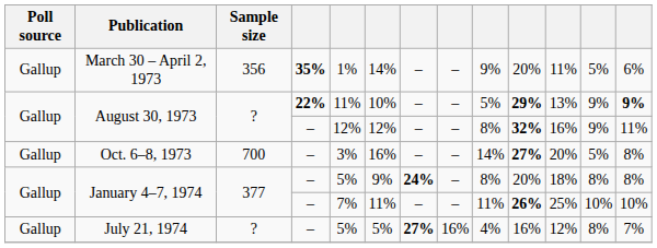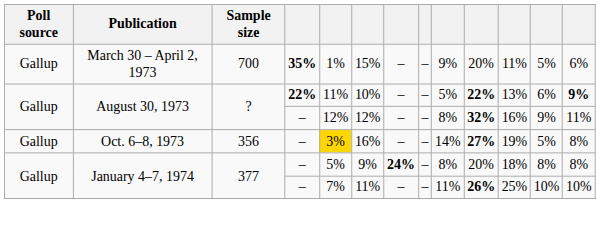 <table class="wikitable" style="font-size:90%;text-align:center;">
 <tr>
 <th>Poll source</th>
 <th>Publication</th>
 <th>Sample size</th>
 <th></th>
 <th></th>
 <th></th>
 <th></th>
 <th></th>
 <th></th>
 <th></th>
 <th></th>
 <th></th>
 <th></th>
 </tr>
 <tr>
 <td>Gallup</td>
 <td>March 30 – April 2, 1973</td>
-<td>356</td>
+<td>700</td>
 <td><strong>35%</strong></td>
 <td>1%</td>
-<td>14%</td>
+<td>15%</td>
 <td>–</td>
 <td>–</td>
 <td>9%</td>
 <td>20%</td>
 <td>11%</td>
 <td>5%</td>
 <td>6%</td>
 </tr>
 <tr>
 <td rowspan="2">Gallup</td>
 <td rowspan="2">August 30, 1973</td>
 <td rowspan="2">?</td>
 <td><strong>22%</strong></td>
 <td>11%</td>
 <td>10%</td>
 <td>–</td>
 <td>–</td>
 <td>5%</td>
-<td><strong>29%</strong></td>
+<td><strong>22%</strong></td>
 <td>13%</td>
-<td>9%</td>
+<td>6%</td>
 <td><strong>9%</strong></td>
 </tr>
 <tr>
 <td>–</td>
 <td>12%</td>
 <td>12%</td>
 <td>–</td>
 <td>–</td>
 <td>8%</td>
 <td><strong>32%</strong></td>
 <td>16%</td>
 <td>9%</td>
 <td>11%</td>
 </tr>
 <tr>
 <td>Gallup</td>
 <td>Oct. 6–8, 1973</td>
-<td>700</td>
+<td>356</td>
 <td>–</td>
-<td>3%</td>
+<td style="background: gold;">3%</td>
 <td>16%</td>
 <td>–</td>
 <td>–</td>
 <td>14%</td>
 <td><strong>27%</strong></td>
-<td>20%</td>
+<td>19%</td>
 <td>5%</td>
 <td>8%</td>
 </tr>
 <tr>
 <td rowspan="2">Gallup</td>
 <td rowspan="2">January 4–7, 1974</td>
 <td rowspan="2">377</td>
 <td>–</td>
 <td>5%</td>
 <td>9%</td>
 <td><strong>24%</strong></td>
 <td>–</td>
 <td>8%</td>
 <td>20%</td>
 <td>18%</td>
 <td>8%</td>
 <td>8%</td>
 </tr>
 <tr>
 <td>–</td>
 <td>7%</td>
 <td>11%</td>
 <td>–</td>
 <td>–</td>
 <td>11%</td>
 <td><strong>26%</strong></td>
 <td>25%</td>
 <td>10%</td>
 <td>10%</td>
 </tr>
 <tr>
-<td>Gallup</td>
-<td>July 21, 1974</td>
-<td>?</td>
-<td>–</td>
-<td>5%</td>
-<td>5%</td>
-<td><strong>27%</strong></td>
-<td>16%</td>
-<td>4%</td>
-<td>16%</td>
-<td>12%</td>
-<td>8%</td>
-<td>7%</td>
-</tr>
-<tr>
 </tr>
 </table>
